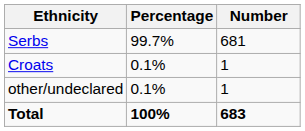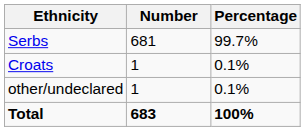 <table class="wikitable">
 <tr>
 <th width="100px">Ethnicity</th>
+<th width="80px">Number</th>
 <th width="80px">Percentage</th>
-<th width="80px">Number</th>
 </tr>
 <tr>
 <td><a href='#'>Serbs</a></td>
+<td>681</td>
 <td>99.7%</td>
-<td>681</td>
 </tr>
 <tr>
 <td><a href='#'>Croats</a></td>
+<td>1</td>
 <td>0.1%</td>
-<td>1</td>
 </tr>
 <tr>
 <td>other/undeclared</td>
+<td>1</td>
 <td>0.1%</td>
-<td>1</td>
 </tr>
 <tr>
 <td><strong>Total</strong></td>
+<td><strong>683</strong></td>
 <td><strong>100%</strong></td>
-<td><strong>683</strong></td>
 </tr>
 </table>
